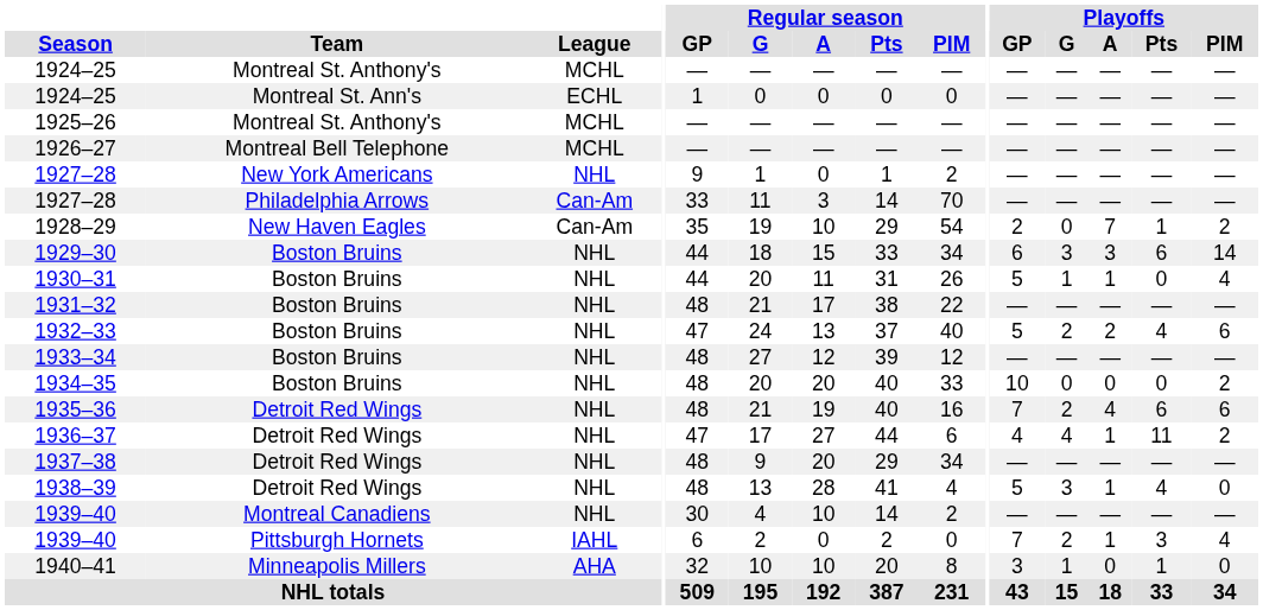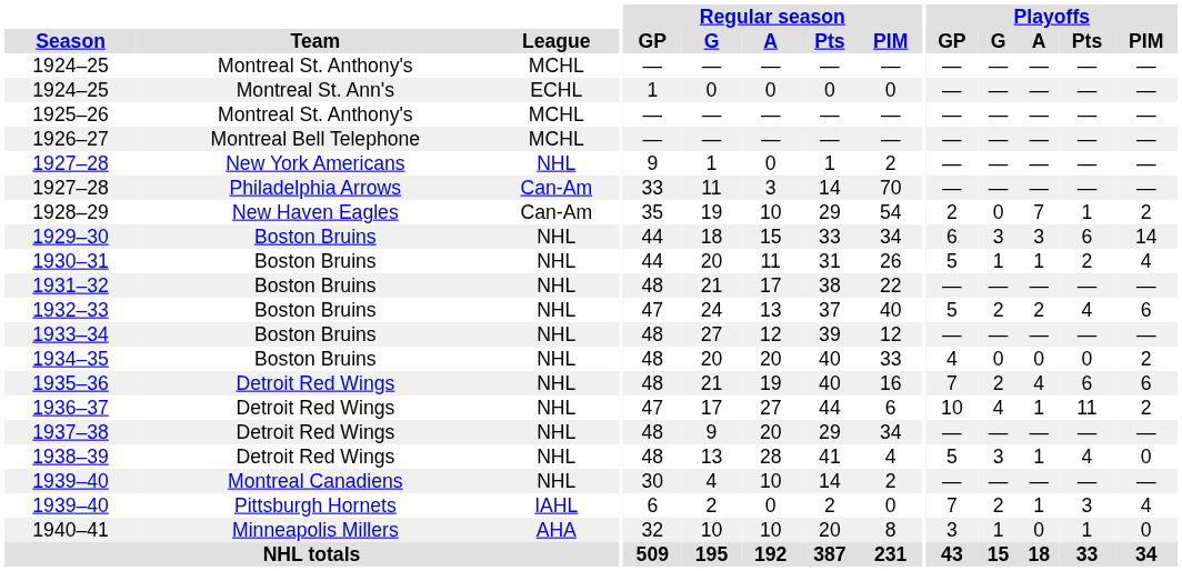 <table border="0" cellpadding="1" cellspacing="0" style="text-align:center; width:60em">
 <tr bgcolor="#e0e0e0">
 <th colspan="3" bgcolor="#ffffff"></th>
 <th rowspan="100" bgcolor="#ffffff"></th>
 <th colspan="5"><a href='#'>Regular season</a></th>
 <th rowspan="100" bgcolor="#ffffff"></th>
 <th colspan="5"><a href='#'>Playoffs</a></th>
 </tr>
 <tr bgcolor="#e0e0e0">
 <th><a href='#'>Season</a></th>
 <th>Team</th>
 <th>League</th>
 <th>GP</th>
 <th><a href='#'>G</a></th>
 <th><a href='#'>A</a></th>
 <th><a href='#'>Pts</a></th>
 <th><a href='#'>PIM</a></th>
 <th>GP</th>
 <th>G</th>
 <th>A</th>
 <th>Pts</th>
 <th>PIM</th>
 </tr>
 <tr>
 <td>1924–25</td>
 <td>Montreal St. Anthony's</td>
 <td>MCHL</td>
 <td>—</td>
 <td>—</td>
 <td>—</td>
 <td>—</td>
 <td>—</td>
 <td>—</td>
 <td>—</td>
 <td>—</td>
 <td>—</td>
 <td>—</td>
 </tr>
 <tr bgcolor="#f0f0f0">
 <td>1924–25</td>
 <td>Montreal St. Ann's</td>
 <td>ECHL</td>
 <td>1</td>
 <td>0</td>
 <td>0</td>
 <td>0</td>
 <td>0</td>
 <td>—</td>
 <td>—</td>
 <td>—</td>
 <td>—</td>
 <td>—</td>
 </tr>
 <tr>
 <td>1925–26</td>
 <td>Montreal St. Anthony's</td>
 <td>MCHL</td>
 <td>—</td>
 <td>—</td>
 <td>—</td>
 <td>—</td>
 <td>—</td>
 <td>—</td>
 <td>—</td>
 <td>—</td>
 <td>—</td>
 <td>—</td>
 </tr>
 <tr bgcolor="#f0f0f0">
 <td>1926–27</td>
 <td>Montreal Bell Telephone</td>
 <td>MCHL</td>
 <td>—</td>
 <td>—</td>
 <td>—</td>
 <td>—</td>
 <td>—</td>
 <td>—</td>
 <td>—</td>
 <td>—</td>
 <td>—</td>
 <td>—</td>
 </tr>
 <tr>
 <td><a href='#'>1927–28</a></td>
 <td><a href='#'>New York Americans</a></td>
 <td><a href='#'>NHL</a></td>
 <td>9</td>
 <td>1</td>
 <td>0</td>
 <td>1</td>
 <td>2</td>
 <td>—</td>
 <td>—</td>
 <td>—</td>
 <td>—</td>
 <td>—</td>
 </tr>
 <tr bgcolor="#f0f0f0">
 <td>1927–28</td>
 <td><a href='#'>Philadelphia Arrows</a></td>
 <td><a href='#'>Can-Am</a></td>
 <td>33</td>
 <td>11</td>
 <td>3</td>
 <td>14</td>
 <td>70</td>
 <td>—</td>
 <td>—</td>
 <td>—</td>
 <td>—</td>
 <td>—</td>
 </tr>
 <tr>
 <td>1928–29</td>
 <td><a href='#'>New Haven Eagles</a></td>
 <td>Can-Am</td>
 <td>35</td>
 <td>19</td>
 <td>10</td>
 <td>29</td>
 <td>54</td>
 <td>2</td>
 <td>0</td>
 <td>7</td>
 <td>1</td>
 <td>2</td>
 </tr>
 <tr bgcolor="#f0f0f0">
 <td><a href='#'>1929–30</a></td>
 <td><a href='#'>Boston Bruins</a></td>
 <td>NHL</td>
 <td>44</td>
 <td>18</td>
 <td>15</td>
 <td>33</td>
 <td>34</td>
 <td>6</td>
 <td>3</td>
 <td>3</td>
 <td>6</td>
 <td>14</td>
 </tr>
 <tr>
 <td><a href='#'>1930–31</a></td>
 <td>Boston Bruins</td>
 <td>NHL</td>
 <td>44</td>
 <td>20</td>
 <td>11</td>
 <td>31</td>
 <td>26</td>
 <td>5</td>
 <td>1</td>
 <td>1</td>
-<td>0</td>
+<td>2</td>
 <td>4</td>
 </tr>
 <tr bgcolor="#f0f0f0">
 <td><a href='#'>1931–32</a></td>
 <td>Boston Bruins</td>
 <td>NHL</td>
 <td>48</td>
 <td>21</td>
 <td>17</td>
 <td>38</td>
 <td>22</td>
 <td>—</td>
 <td>—</td>
 <td>—</td>
 <td>—</td>
 <td>—</td>
 </tr>
 <tr>
 <td><a href='#'>1932–33</a></td>
 <td>Boston Bruins</td>
 <td>NHL</td>
 <td>47</td>
 <td>24</td>
 <td>13</td>
 <td>37</td>
 <td>40</td>
 <td>5</td>
 <td>2</td>
 <td>2</td>
 <td>4</td>
 <td>6</td>
 </tr>
 <tr bgcolor="#f0f0f0">
 <td><a href='#'>1933–34</a></td>
 <td>Boston Bruins</td>
 <td>NHL</td>
 <td>48</td>
 <td>27</td>
 <td>12</td>
 <td>39</td>
 <td>12</td>
 <td>—</td>
 <td>—</td>
 <td>—</td>
 <td>—</td>
 <td>—</td>
 </tr>
 <tr>
 <td><a href='#'>1934–35</a></td>
 <td>Boston Bruins</td>
 <td>NHL</td>
 <td>48</td>
 <td>20</td>
 <td>20</td>
 <td>40</td>
 <td>33</td>
-<td>10</td>
+<td>4</td>
 <td>0</td>
 <td>0</td>
 <td>0</td>
 <td>2</td>
 </tr>
 <tr bgcolor="#f0f0f0">
 <td><a href='#'>1935–36</a></td>
 <td><a href='#'>Detroit Red Wings</a></td>
 <td>NHL</td>
 <td>48</td>
 <td>21</td>
 <td>19</td>
 <td>40</td>
 <td>16</td>
 <td>7</td>
 <td>2</td>
 <td>4</td>
 <td>6</td>
 <td>6</td>
 </tr>
 <tr>
 <td><a href='#'>1936–37</a></td>
 <td>Detroit Red Wings</td>
 <td>NHL</td>
 <td>47</td>
 <td>17</td>
 <td>27</td>
 <td>44</td>
 <td>6</td>
-<td>4</td>
+<td>10</td>
 <td>4</td>
 <td>1</td>
 <td>11</td>
 <td>2</td>
 </tr>
 <tr bgcolor="#f0f0f0">
 <td><a href='#'>1937–38</a></td>
 <td>Detroit Red Wings</td>
 <td>NHL</td>
 <td>48</td>
 <td>9</td>
 <td>20</td>
 <td>29</td>
 <td>34</td>
 <td>—</td>
 <td>—</td>
 <td>—</td>
 <td>—</td>
 <td>—</td>
 </tr>
 <tr>
 <td><a href='#'>1938–39</a></td>
 <td>Detroit Red Wings</td>
 <td>NHL</td>
 <td>48</td>
 <td>13</td>
 <td>28</td>
 <td>41</td>
 <td>4</td>
 <td>5</td>
 <td>3</td>
 <td>1</td>
 <td>4</td>
 <td>0</td>
 </tr>
 <tr bgcolor="#f0f0f0">
 <td><a href='#'>1939–40</a></td>
 <td><a href='#'>Montreal Canadiens</a></td>
 <td>NHL</td>
 <td>30</td>
 <td>4</td>
 <td>10</td>
 <td>14</td>
 <td>2</td>
 <td>—</td>
 <td>—</td>
 <td>—</td>
 <td>—</td>
 <td>—</td>
 </tr>
 <tr>
 <td><a href='#'>1939–40</a></td>
 <td><a href='#'>Pittsburgh Hornets</a></td>
 <td><a href='#'>IAHL</a></td>
 <td>6</td>
 <td>2</td>
 <td>0</td>
 <td>2</td>
 <td>0</td>
 <td>7</td>
 <td>2</td>
 <td>1</td>
 <td>3</td>
 <td>4</td>
 </tr>
 <tr bgcolor="#f0f0f0">
 <td>1940–41</td>
 <td><a href='#'>Minneapolis Millers</a></td>
 <td><a href='#'>AHA</a></td>
 <td>32</td>
 <td>10</td>
 <td>10</td>
 <td>20</td>
 <td>8</td>
 <td>3</td>
 <td>1</td>
 <td>0</td>
 <td>1</td>
 <td>0</td>
 </tr>
 <tr bgcolor="#e0e0e0">
 <th colspan="3">NHL totals</th>
 <th>509</th>
 <th>195</th>
 <th>192</th>
 <th>387</th>
 <th>231</th>
 <th>43</th>
 <th>15</th>
 <th>18</th>
 <th>33</th>
 <th>34</th>
 </tr>
 </table>
